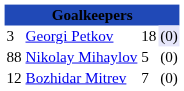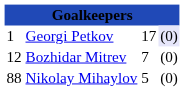 <table class="toccolours" border="0" cellpadding="2" cellspacing="0" align="left" style="margin:0.5em;">
 <tr>
 <th colspan="4" align="center" bgcolor="#2049B7"><span>Goalkeepers</span></th>
 </tr>
 <tr>
-<td>3</td>
+<td>1</td>
 <td> <a href='#'>Georgi Petkov</a></td>
-<td>18</td>
+<td>17</td>
 <td style="background: lavender;">(0)</td>
+</tr>
+<tr>
+<td>12</td>
+<td> <a href='#'>Bozhidar Mitrev</a></td>
+<td>7</td>
+<td>(0)</td>
 </tr>
 <tr>
 <td>88</td>
 <td> <a href='#'>Nikolay Mihaylov</a></td>
 <td>5</td>
 <td>(0)</td>
 </tr>
 <tr>
-<td>12</td>
-<td> <a href='#'>Bozhidar Mitrev</a></td>
-<td>7</td>
-<td>(0)</td>
-</tr>
-<tr>
 </tr>
 </table>
